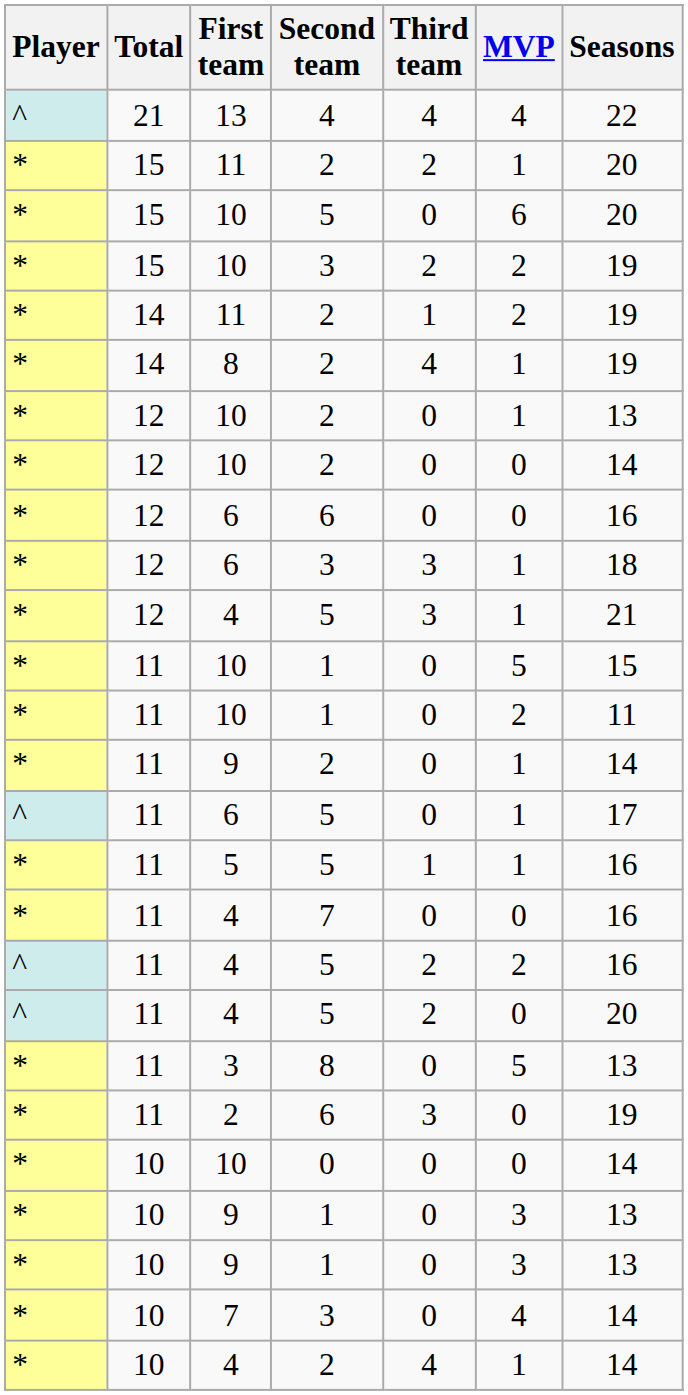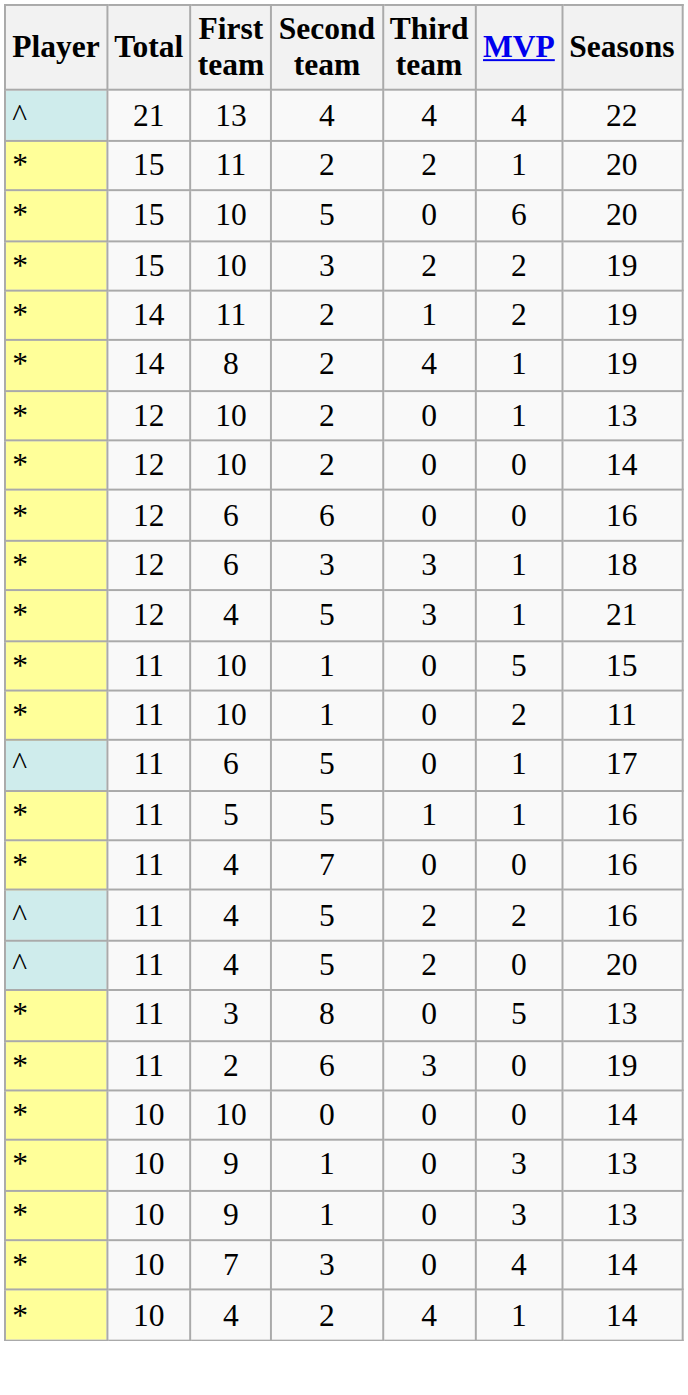 <table class="wikitable sortable">
 <tr>
 <th>Player</th>
 <th>Total</th>
 <th>First <br> team</th>
 <th>Second <br> team</th>
 <th>Third <br> team</th>
 <th><a href='#'>MVP</a></th>
 <th>Seasons</th>
 </tr>
 <tr>
 <td bgcolor="#CFECEC"> ^</td>
 <td align="center">21</td>
 <td align="center">13</td>
 <td align="center">4</td>
 <td align="center">4</td>
 <td align="center">4</td>
 <td align="center">22</td>
 </tr>
 <tr>
 <td bgcolor="#FFFF99"> *</td>
 <td align="center">15</td>
 <td align="center">11</td>
 <td align="center">2</td>
 <td align="center">2</td>
 <td align="center">1</td>
 <td align="center">20</td>
 </tr>
 <tr>
 <td bgcolor="#FFFF99"> *</td>
 <td align=center>15</td>
 <td align=center>10</td>
 <td align=center>5</td>
 <td align=center>0</td>
 <td align=center>6</td>
 <td align=center>20</td>
 </tr>
 <tr>
 <td bgcolor="#FFFF99"> *</td>
 <td align=center>15</td>
 <td align=center>10</td>
 <td align=center>3</td>
 <td align=center>2</td>
 <td align=center>2</td>
 <td align=center>19</td>
 </tr>
 <tr>
 <td bgcolor="#FFFF99"> *</td>
 <td align=center>14</td>
 <td align=center>11</td>
 <td align=center>2</td>
 <td align=center>1</td>
 <td align=center>2</td>
 <td align=center>19</td>
 </tr>
 <tr>
 <td bgcolor="#FFFF99"> *</td>
 <td align=center>14</td>
 <td align=center>8</td>
 <td align=center>2</td>
 <td align=center>4</td>
 <td align=center>1</td>
 <td align=center>19</td>
 </tr>
 <tr>
 <td bgcolor="#FFFF99"> *</td>
 <td align=center>12</td>
 <td align=center>10</td>
 <td align=center>2</td>
 <td align=center>0</td>
 <td align=center>1</td>
 <td align=center>13</td>
 </tr>
 <tr>
 <td bgcolor="#FFFF99"> *</td>
 <td align="center">12</td>
 <td align="center">10</td>
 <td align="center">2</td>
 <td align="center">0</td>
 <td align="center">0</td>
 <td align="center">14</td>
 </tr>
 <tr>
 <td bgcolor="#FFFF99"> *</td>
 <td align="center">12</td>
 <td align="center">6</td>
 <td align="center">6</td>
 <td align="center">0</td>
 <td align="center">0</td>
 <td align="center">16</td>
 </tr>
 <tr>
 <td bgcolor="#FFFF99"> *</td>
 <td align="center">12</td>
 <td align="center">6</td>
 <td align="center">3</td>
 <td align="center">3</td>
 <td align="center">1</td>
 <td align="center">18</td>
 </tr>
 <tr>
 <td bgcolor="#FFFF99"> *</td>
 <td align=center>12</td>
 <td align=center>4</td>
 <td align=center>5</td>
 <td align=center>3</td>
 <td align=center>1</td>
 <td align=center>21</td>
 </tr>
 <tr>
 <td bgcolor="#FFFF99"> *</td>
 <td align=center>11</td>
 <td align=center>10</td>
 <td align=center>1</td>
 <td align=center>0</td>
 <td align=center>5</td>
 <td align=center>15</td>
 </tr>
 <tr>
 <td bgcolor="#FFFF99"> *</td>
 <td align=center>11</td>
 <td align=center>10</td>
 <td align=center>1</td>
 <td align=center>0</td>
 <td align=center>2</td>
 <td align=center>11</td>
 </tr>
 <tr>
-<td bgcolor="#FFFF99"> *</td>
-<td align=center>11</td>
-<td align=center>9</td>
-<td align=center>2</td>
-<td align=center>0</td>
-<td align=center>1</td>
-<td align=center>14</td>
-</tr>
-<tr>
 <td bgcolor="#CFECEC"> ^</td>
 <td align="center">11</td>
 <td align="center">6</td>
 <td align="center">5</td>
 <td align="center">0</td>
 <td align="center">1</td>
 <td align="center">17</td>
 </tr>
 <tr>
 <td bgcolor="#FFFF99"> *</td>
 <td align="center">11</td>
 <td align="center">5</td>
 <td align="center">5</td>
 <td align="center">1</td>
 <td align="center">1</td>
 <td align="center">16</td>
 </tr>
 <tr>
 <td bgcolor="#FFFF99"> *</td>
 <td align="center">11</td>
 <td align="center">4</td>
 <td align="center">7</td>
 <td align="center">0</td>
 <td align="center">0</td>
 <td align="center">16</td>
 </tr>
 <tr>
 <td bgcolor="#CFECEC"> ^</td>
 <td align="center">11</td>
 <td align="center">4</td>
 <td align="center">5</td>
 <td align="center">2</td>
 <td align="center">2</td>
 <td align="center">16</td>
 </tr>
 <tr>
 <td bgcolor="#CFECEC"> ^</td>
 <td align="center">11</td>
 <td align="center">4</td>
 <td align="center">5</td>
 <td align="center">2</td>
 <td align="center">0</td>
 <td align="center">20</td>
 </tr>
 <tr>
 <td bgcolor="#FFFF99"> *</td>
 <td align=center>11</td>
 <td align=center>3</td>
 <td align=center>8</td>
 <td align=center>0</td>
 <td align=center>5</td>
 <td align=center>13</td>
 </tr>
 <tr>
 <td bgcolor="#FFFF99"> *</td>
 <td align=center>11</td>
 <td align=center>2</td>
 <td align=center>6</td>
 <td align=center>3</td>
 <td align=center>0</td>
 <td align=center>19</td>
 </tr>
 <tr>
 <td bgcolor="#FFFF99"> *</td>
 <td align=center>10</td>
 <td align=center>10</td>
 <td align=center>0</td>
 <td align=center>0</td>
 <td align=center>0</td>
 <td align=center>14</td>
 </tr>
 <tr>
 <td bgcolor="#FFFF99"> *</td>
 <td align=center>10</td>
 <td align=center>9</td>
 <td align=center>1</td>
 <td align=center>0</td>
 <td align=center>3</td>
 <td align=center>13</td>
 </tr>
 <tr>
 <td bgcolor="#FFFF99"> *</td>
 <td align="center">10</td>
 <td align="center">9</td>
 <td align="center">1</td>
 <td align="center">0</td>
 <td align="center">3</td>
 <td align="center">13</td>
 </tr>
 <tr>
 <td bgcolor="#FFFF99"> *</td>
 <td align=center>10</td>
 <td align=center>7</td>
 <td align=center>3</td>
 <td align=center>0</td>
 <td align=center>4</td>
 <td align=center>14</td>
 </tr>
 <tr>
 <td bgcolor="#FFFF99"> *</td>
 <td align=center>10</td>
 <td align=center>4</td>
 <td align=center>2</td>
 <td align=center>4</td>
 <td align=center>1</td>
 <td align=center>14</td>
 </tr>
 </table>
